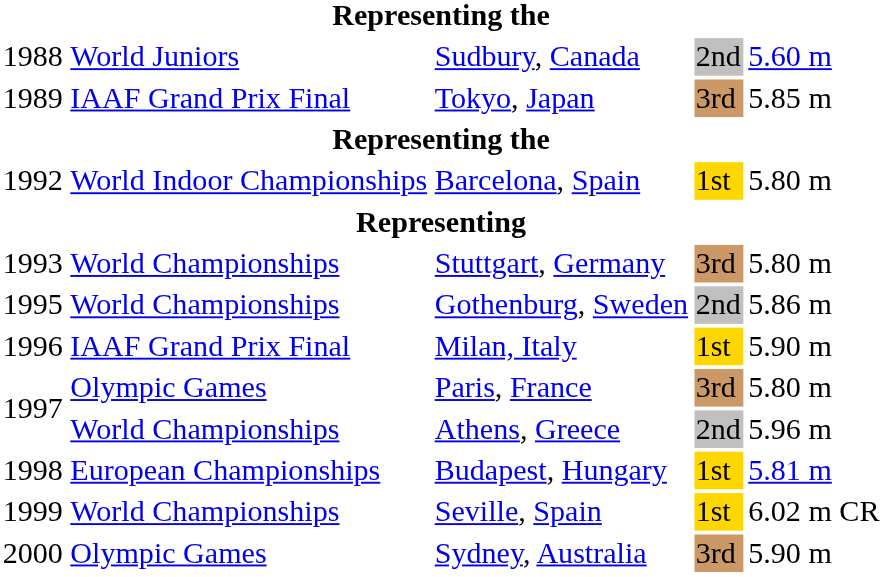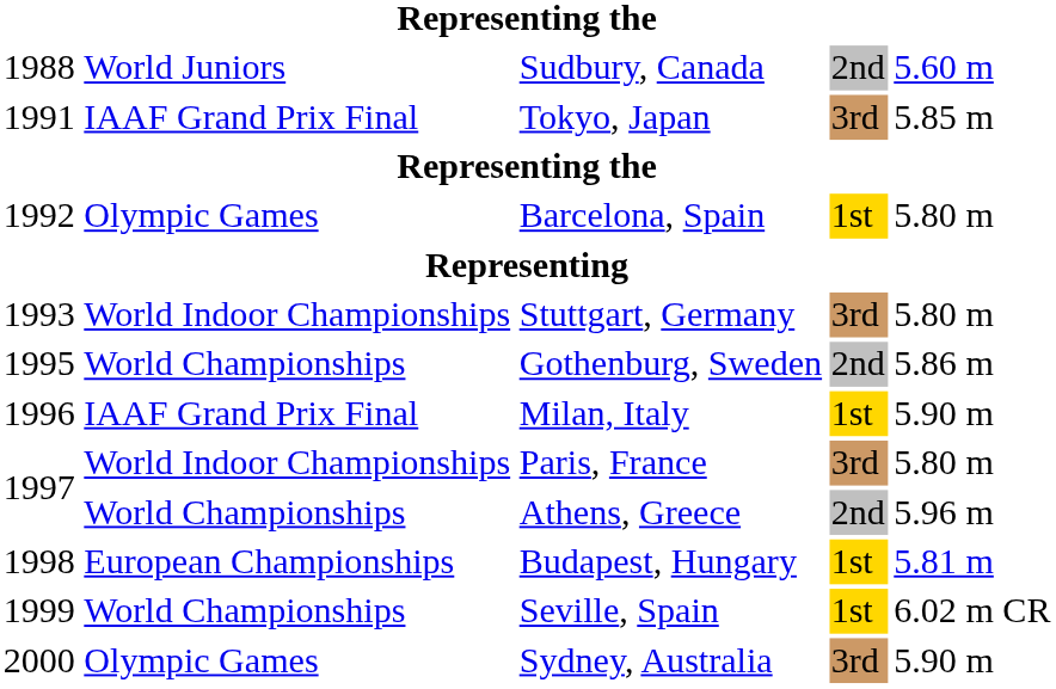 <table>
 <tr>
 <th colspan="6">Representing the </th>
 </tr>
 <tr>
 <td>1988</td>
 <td><a href='#'>World Juniors</a></td>
 <td><a href='#'>Sudbury</a>, <a href='#'>Canada</a></td>
 <td bgcolor="silver">2nd</td>
 <td><a href='#'>5.60 m</a></td>
 </tr>
 <tr>
-<td>1989</td>
+<td>1991</td>
 <td><a href='#'>IAAF Grand Prix Final</a></td>
 <td><a href='#'>Tokyo</a>, <a href='#'>Japan</a></td>
 <td bgcolor="cc9966">3rd</td>
 <td>5.85 m</td>
 </tr>
 <tr>
 <th colspan="6">Representing the </th>
 </tr>
 <tr>
 <td>1992</td>
-<td><a href='#'>World Indoor Championships</a></td>
+<td><a href='#'>Olympic Games</a></td>
 <td><a href='#'>Barcelona</a>, <a href='#'>Spain</a></td>
 <td bgcolor="gold">1st</td>
 <td>5.80 m</td>
 </tr>
 <tr>
 <th colspan="6">Representing </th>
 </tr>
 <tr>
 <td>1993</td>
-<td><a href='#'>World Championships</a></td>
+<td><a href='#'>World Indoor Championships</a></td>
 <td><a href='#'>Stuttgart</a>, <a href='#'>Germany</a></td>
 <td bgcolor="cc9966">3rd</td>
 <td>5.80 m</td>
 </tr>
 <tr>
 <td>1995</td>
 <td><a href='#'>World Championships</a></td>
 <td><a href='#'>Gothenburg</a>, <a href='#'>Sweden</a></td>
 <td bgcolor="silver">2nd</td>
 <td>5.86 m</td>
 </tr>
 <tr>
 <td>1996</td>
 <td><a href='#'>IAAF Grand Prix Final</a></td>
 <td><a href='#'>Milan, Italy</a></td>
 <td bgcolor="gold">1st</td>
 <td>5.90 m</td>
 </tr>
 <tr>
 <td rowspan=2>1997</td>
-<td><a href='#'>Olympic Games</a></td>
+<td><a href='#'>World Indoor Championships</a></td>
 <td><a href='#'>Paris</a>, <a href='#'>France</a></td>
 <td bgcolor="cc9966">3rd</td>
 <td>5.80 m</td>
 </tr>
 <tr>
 <td><a href='#'>World Championships</a></td>
 <td><a href='#'>Athens</a>, <a href='#'>Greece</a></td>
 <td bgcolor="silver">2nd</td>
 <td>5.96 m</td>
 </tr>
 <tr>
 <td>1998</td>
 <td><a href='#'>European Championships</a></td>
 <td><a href='#'>Budapest</a>, <a href='#'>Hungary</a></td>
 <td bgcolor="gold">1st</td>
 <td><a href='#'>5.81 m</a></td>
 </tr>
 <tr>
 <td>1999</td>
 <td><a href='#'>World Championships</a></td>
 <td><a href='#'>Seville</a>, <a href='#'>Spain</a></td>
 <td bgcolor="gold">1st</td>
 <td>6.02 m CR</td>
 </tr>
 <tr>
 <td>2000</td>
 <td><a href='#'>Olympic Games</a></td>
 <td><a href='#'>Sydney</a>, <a href='#'>Australia</a></td>
 <td bgcolor="cc9966">3rd</td>
 <td>5.90 m</td>
 </tr>
 </table>
